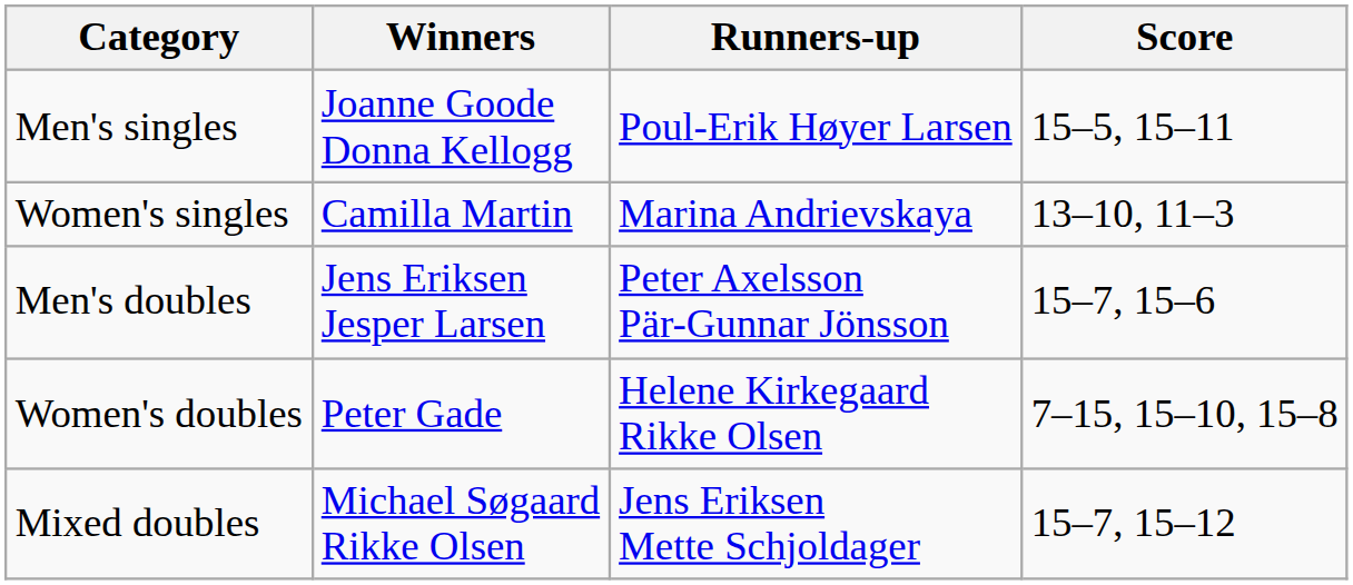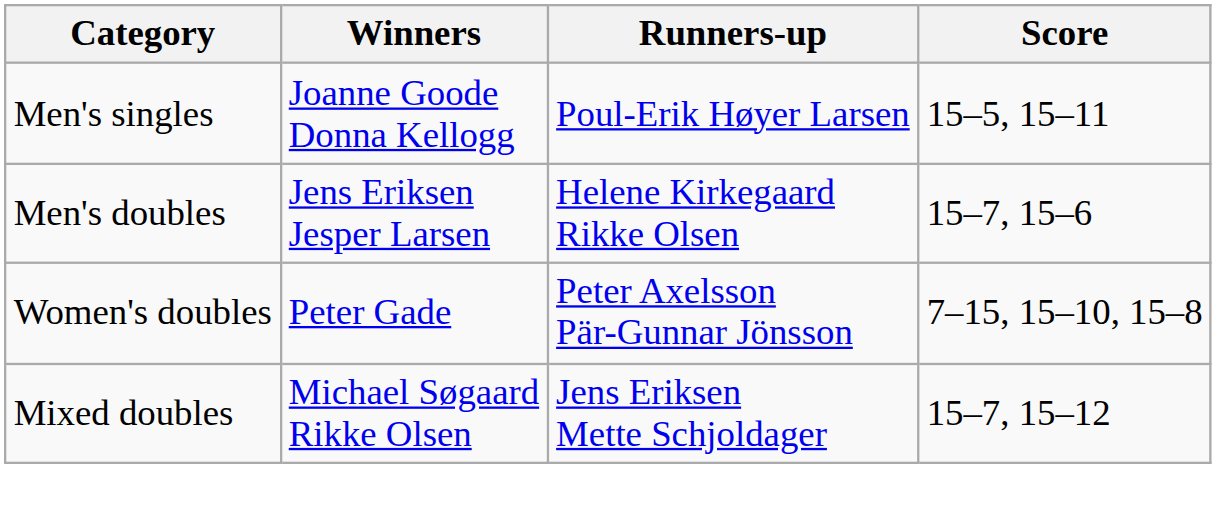 <table class="wikitable">
 <tr>
 <th>Category</th>
 <th>Winners</th>
 <th>Runners-up</th>
 <th>Score</th>
 </tr>
 <tr>
 <td>Men's singles</td>
 <td> <a href='#'>Joanne Goode</a><br> <a href='#'>Donna Kellogg</a></td>
 <td> <a href='#'>Poul-Erik Høyer Larsen</a></td>
 <td>15–5, 15–11</td>
 </tr>
 <tr>
-<td>Women's singles</td>
-<td> <a href='#'>Camilla Martin</a></td>
-<td> <a href='#'>Marina Andrievskaya</a></td>
-<td>13–10, 11–3</td>
-</tr>
-<tr>
 <td>Men's doubles</td>
 <td> <a href='#'>Jens Eriksen</a><br> <a href='#'>Jesper Larsen</a></td>
-<td> <a href='#'>Peter Axelsson</a><br> <a href='#'>Pär-Gunnar Jönsson</a></td>
+<td> <a href='#'>Helene Kirkegaard</a><br> <a href='#'>Rikke Olsen</a></td>
 <td>15–7, 15–6</td>
 </tr>
 <tr>
 <td>Women's doubles</td>
 <td> <a href='#'>Peter Gade</a></td>
-<td> <a href='#'>Helene Kirkegaard</a><br> <a href='#'>Rikke Olsen</a></td>
+<td> <a href='#'>Peter Axelsson</a><br> <a href='#'>Pär-Gunnar Jönsson</a></td>
 <td>7–15, 15–10, 15–8</td>
 </tr>
 <tr>
 <td>Mixed doubles</td>
 <td> <a href='#'>Michael Søgaard</a><br> <a href='#'>Rikke Olsen</a></td>
 <td> <a href='#'>Jens Eriksen </a><br> <a href='#'>Mette Schjoldager</a></td>
 <td>15–7, 15–12</td>
 </tr>
 </table>
